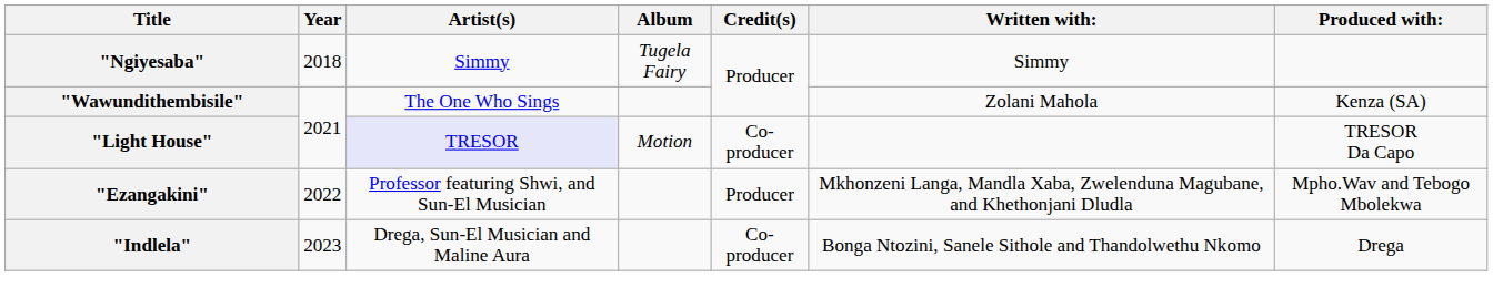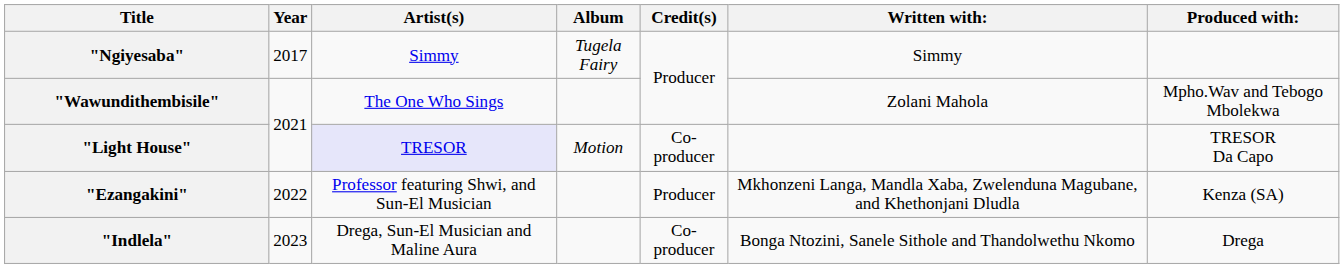 <table class="wikitable plainrowheaders" style="text-align:center;">
 <tr>
 <th scope="col" style="width:15em;">Title</th>
 <th scope="col" style="width:1em;">Year</th>
 <th scope="col">Artist(s)</th>
 <th scope="col">Album</th>
 <th scope="col">Credit(s)</th>
 <th scope="col">Written with:</th>
 <th scope="col">Produced with:</th>
 </tr>
 <tr>
 <th scope="row">"Ngiyesaba"</th>
-<td>2018</td>
+<td>2017</td>
 <td><a href='#'>Simmy</a></td>
 <td><em>Tugela Fairy</em></td>
 <td rowspan="2">Producer</td>
 <td>Simmy</td>
 <td></td>
 </tr>
 <tr>
 <th scope="row">"Wawundithembisile"</th>
 <td rowspan="2">2021</td>
 <td><a href='#'>The One Who Sings</a></td>
 <td></td>
 <td>Zolani Mahola</td>
-<td>Kenza (SA)</td>
+<td>Mpho.Wav and Tebogo Mbolekwa</td>
 </tr>
 <tr>
 <th Scope="row">"Light House"</th>
 <td style="background: lavender;"><a href='#'>TRESOR</a></td>
 <td><em>Motion</em></td>
 <td>Co-producer</td>
 <td></td>
 <td>TRESOR<br>Da Capo</td>
 </tr>
 <tr>
 <th scope="row">"Ezangakini"</th>
 <td>2022</td>
 <td><a href='#'>Professor</a> featuring Shwi, and  Sun-El Musician</td>
 <td></td>
 <td>Producer</td>
 <td>Mkhonzeni Langa, Mandla Xaba, Zwelenduna Magubane, and Khethonjani Dludla</td>
-<td>Mpho.Wav and Tebogo Mbolekwa</td>
+<td>Kenza (SA)</td>
 </tr>
 <tr>
 <th scope="row">"Indlela"</th>
 <td>2023</td>
 <td>Drega, Sun-El Musician and Maline Aura</td>
 <td></td>
 <td>Co-producer</td>
 <td>Bonga Ntozini, Sanele Sithole and Thandolwethu Nkomo</td>
 <td>Drega</td>
 </tr>
 </table>
